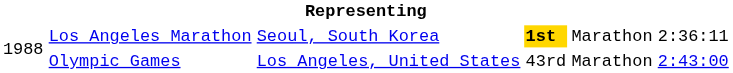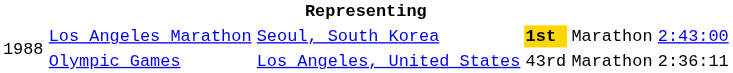 <table>
 <tr>
 <th colspan="6">Representing </th>
 </tr>
 <tr>
 <td rowspan=2>1988</td>
 <td><a href='#'>Los Angeles Marathon</a></td>
 <td><a href='#'>Seoul, South Korea</a></td>
 <td bgcolor=gold><strong>1st</strong></td>
 <td>Marathon</td>
-<td>2:36:11</td>
+<td><a href='#'>2:43:00</a></td>
 </tr>
 <tr>
 <td><a href='#'>Olympic Games</a></td>
 <td><a href='#'>Los Angeles, United States</a></td>
 <td>43rd</td>
 <td>Marathon</td>
-<td><a href='#'>2:43:00</a></td>
+<td>2:36:11</td>
 </tr>
 </table>
